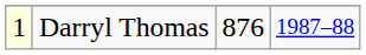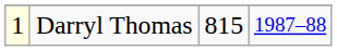 <table class="wikitable">
 <tr>
 </tr>
 <tr>
 <td style="background: lightyellow;">1</td>
 <td>Darryl Thomas</td>
-<td>876</td>
+<td>815</td>
 <td style="font-size:80%;"><a href='#'>1987–88</a></td>
 </tr>
 </table>
